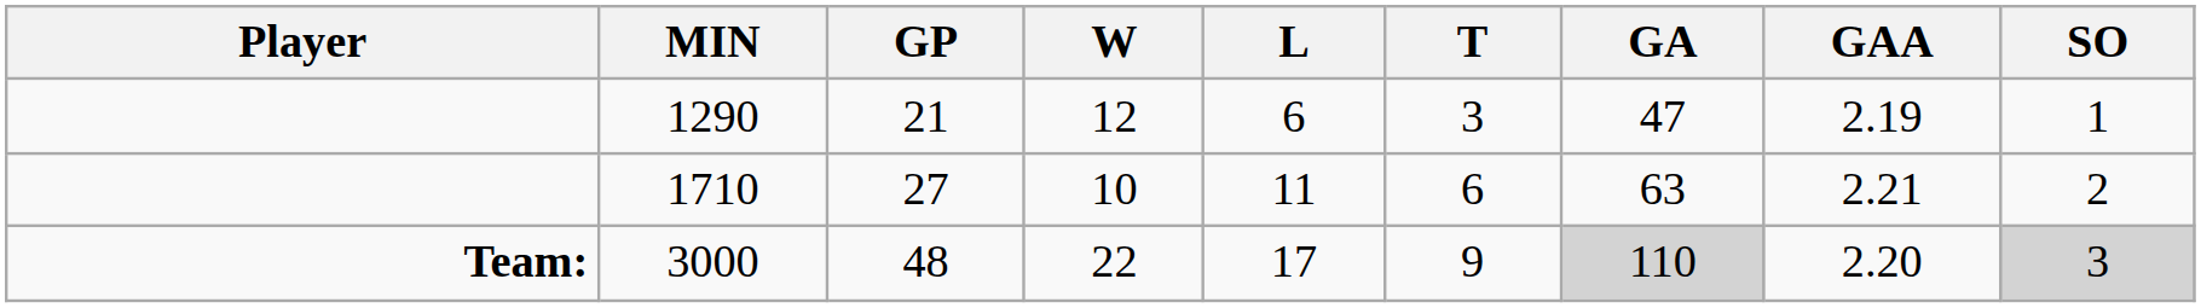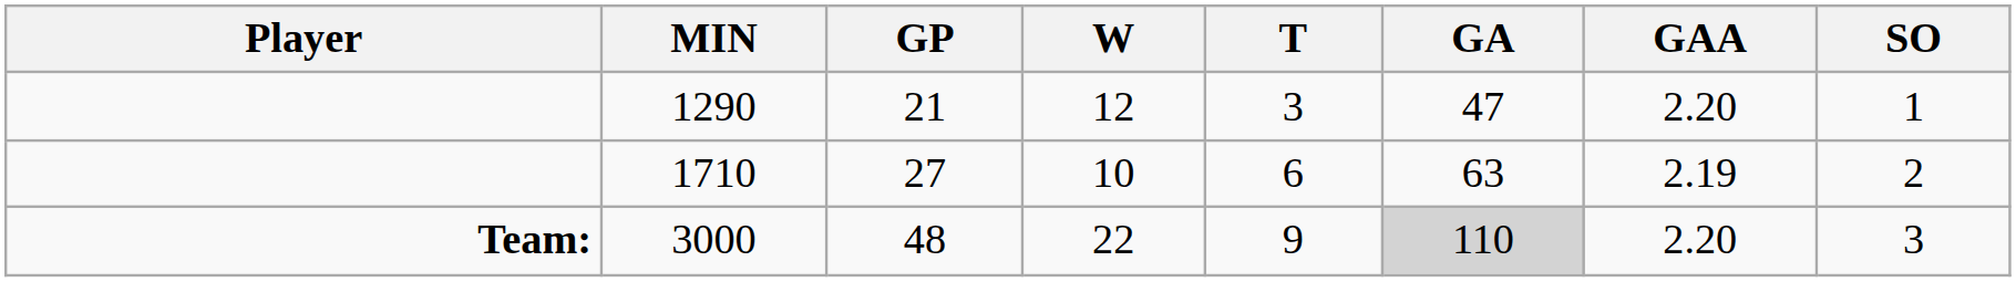 <table class="wikitable sortable" width="60%">
 <tr>
 <th bgcolor="#DDDDFF" width="10%">Player</th>
 <th width="3%" bgcolor="#DDDDFF" title="Minutes played">MIN</th>
 <th width="3%" bgcolor="#DDDDFF" title="Games played in">GP</th>
 <th width="3%" bgcolor="#DDDDFF" title="Games played in">W</th>
-<th width="3%" bgcolor="#DDDDFF"title="Games played in">L</th>
 <th width="3%" bgcolor="#DDDDFF" title="Ties">T</th>
 <th width="3%" bgcolor="#DDDDFF" title="Goals against">GA</th>
 <th width="3%" bgcolor="#DDDDFF" title="Goals against average">GAA</th>
 <th width="3%" bgcolor="#DDDDFF"title="Shut-outs">SO</th>
 </tr>
 <tr align="center">
 <td align="right"></td>
 <td>1290</td>
 <td>21</td>
 <td>12</td>
-<td>6</td>
 <td>3</td>
 <td>47</td>
-<td>2.19</td>
+<td>2.20</td>
 <td>1</td>
 </tr>
 <tr align="center">
 <td align="right"></td>
 <td>1710</td>
 <td>27</td>
 <td>10</td>
-<td>11</td>
 <td>6</td>
 <td>63</td>
-<td>2.21</td>
+<td>2.19</td>
 <td>2</td>
 </tr>
 <tr align="center">
 <td align="right"><strong>Team:</strong></td>
 <td>3000</td>
 <td>48</td>
 <td>22</td>
-<td>17</td>
 <td>9</td>
 <td style="background: lightgrey;">110</td>
 <td>2.20</td>
-<td style="background: lightgrey;">3</td>
+<td>3</td>
 </tr>
 </table>
